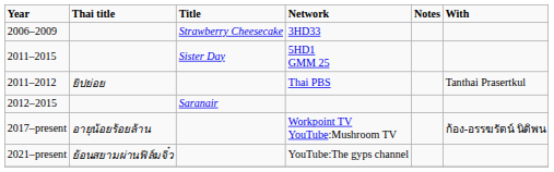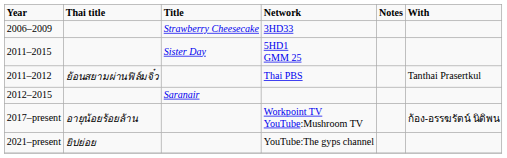 <table class="wikitable" style="font-size: 85%;">
 <tr>
 <td><strong>Year</strong></td>
 <td><strong>Thai title</strong></td>
 <td><strong>Title</strong></td>
 <td><strong>Network</strong></td>
 <td><strong>Notes</strong></td>
 <td><strong>With</strong></td>
 </tr>
 <tr>
 <td rowspan="1">2006–2009</td>
 <td><em></em></td>
 <td><em><a href='#'>Strawberry Cheesecake</a></em></td>
 <td><a href='#'>3HD33</a></td>
 <td></td>
 <td></td>
 </tr>
 <tr>
 <td rowspan="1">2011–2015</td>
 <td><em> </em></td>
 <td><em><a href='#'>Sister Day</a></em></td>
 <td><a href='#'>5HD1</a> <br> <a href='#'>GMM 25</a></td>
 <td></td>
 <td></td>
 </tr>
 <tr>
 <td rowspan="1">2011–2012</td>
-<td><em>ยิปย่อย</em></td>
+<td><em>ย้อนสยามผ่านฟิล์มจิ๋ว</em></td>
 <td><em> </em></td>
 <td><a href='#'>Thai PBS</a></td>
 <td></td>
 <td>Tanthai Prasertkul</td>
 </tr>
 <tr>
 <td rowspan="1">2012–2015</td>
 <td><em></em></td>
 <td><em><a href='#'>Saranair</a></em></td>
 <td></td>
 <td></td>
 <td></td>
 </tr>
 <tr>
 <td rowspan="1">2017–present</td>
 <td><em>อายุน้อยร้อยล้าน</em></td>
 <td><em> </em></td>
 <td><a href='#'>Workpoint TV</a> <br> <a href='#'>YouTube</a>:Mushroom TV</td>
 <td></td>
 <td>ก้อง-อรรฆรัตน์ นิติพน</td>
 </tr>
 <tr>
 <td rowspan="1">2021–present</td>
-<td><em>ย้อนสยามผ่านฟิล์มจิ๋ว</em></td>
+<td><em>ยิปย่อย</em></td>
 <td><em> </em></td>
 <td>YouTube:The gyps channel</td>
 <td></td>
 <td></td>
 </tr>
 <tr>
 </tr>
 </table>
